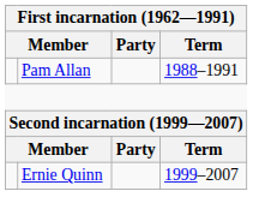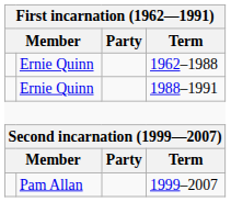 <table class="wikitable" style='border-style: none none none none;'>
 <tr>
 <th colspan="4">First incarnation (1962—1991)</th>
 </tr>
 <tr>
 <th colspan="2">Member</th>
 <th>Party</th>
 <th>Term</th>
 </tr>
+<tr>
+<td> </td>
+<td><a href='#'>Ernie Quinn</a></td>
+<td></td>
+<td><a href='#'>1962</a>–1988</td>
+</tr>
 <tr style="background: #f9f9f9">
 <td> </td>
-<td><a href='#'>Pam Allan</a></td>
+<td><a href='#'>Ernie Quinn</a></td>
 <td></td>
 <td><a href='#'>1988</a>–1991</td>
 </tr>
 <tr>
 <td colspan="4" style='border-style: none none none none;'> </td>
 </tr>
 <tr>
 <th colspan="4">Second incarnation (1999—2007)</th>
 </tr>
 <tr>
 <th colspan="2">Member</th>
 <th>Party</th>
 <th>Term</th>
 </tr>
 <tr style="background: #f9f9f9">
 <td> </td>
-<td><a href='#'>Ernie Quinn</a></td>
+<td><a href='#'>Pam Allan</a></td>
 <td></td>
 <td><a href='#'>1999</a>–2007</td>
 </tr>
 </table>
